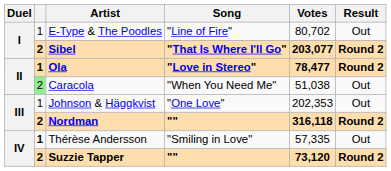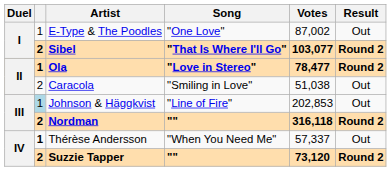 <table class="sortable wikitable" style="margin: 1em auto 1em auto; text-align:center;">
 <tr>
 <th>Duel</th>
 <th></th>
 <th>Artist</th>
 <th>Song</th>
 <th>Votes</th>
 <th class="unsortable">Result</th>
 </tr>
 <tr>
 <th rowspan="2">I</th>
 <td>1</td>
 <td align="left"><a href='#'>E-Type</a> & <a href='#'>The Poodles</a></td>
-<td align="left">"<a href='#'>Line of Fire</a>"</td>
-<td>80,702</td>
+<td align="left">"<a href='#'>One Love</a>"</td>
+<td>87,002</td>
 <td>Out</td>
 </tr>
 <tr style="background:navajowhite;">
 <td><strong>2</strong></td>
 <td align="left"><strong><a href='#'>Sibel</a></strong></td>
 <td align="left"><strong>"<a href='#'>That Is Where I'll Go</a>"</strong></td>
-<td><strong>203,077</strong></td>
+<td><strong>103,077</strong></td>
 <td><strong>Round 2</strong></td>
 </tr>
 <tr style="background:navajowhite;">
 <th rowspan="2">II</th>
 <td><strong>1</strong></td>
 <td align="left"><strong><a href='#'>Ola</a></strong></td>
 <td align="left"><strong>"<a href='#'>Love in Stereo</a>"</strong></td>
 <td><strong>78,477</strong></td>
 <td><strong>Round 2</strong></td>
 </tr>
 <tr>
-<td style="background: lightgreen;">2</td>
+<td>2</td>
 <td align="left"><a href='#'>Caracola</a></td>
-<td align="left">"When You Need Me"</td>
+<td align="left">"Smiling in Love"</td>
 <td>51,038</td>
 <td>Out</td>
 </tr>
 <tr>
 <th rowspan="2">III</th>
-<td>1</td>
+<td style="background: lightblue;">1</td>
 <td align="left"><a href='#'>Johnson</a> & <a href='#'>Häggkvist</a></td>
-<td align="left">"<a href='#'>One Love</a>"</td>
-<td>202,353</td>
+<td align="left">"<a href='#'>Line of Fire</a>"</td>
+<td>202,853</td>
 <td>Out</td>
 </tr>
 <tr style="background:navajowhite;">
 <td><strong>2</strong></td>
 <td align="left"><strong><a href='#'>Nordman</a></strong></td>
 <td align="left"><strong>""</strong></td>
 <td><strong>316,118</strong></td>
 <td><strong>Round 2</strong></td>
 </tr>
 <tr>
 <th rowspan="2">IV</th>
 <td><strong>1</strong></td>
 <td align="left">Thérèse Andersson</td>
-<td align="left">"Smiling in Love"</td>
-<td>57,335</td>
+<td align="left">"When You Need Me"</td>
+<td>57,337</td>
 <td>Out</td>
 </tr>
 <tr style="background:navajowhite;">
 <td><strong>2</strong></td>
 <td align="left"><strong>Suzzie Tapper</strong></td>
 <td align="left"><strong>""</strong></td>
 <td><strong>73,120</strong></td>
 <td><strong>Round 2</strong></td>
 </tr>
 </table>
